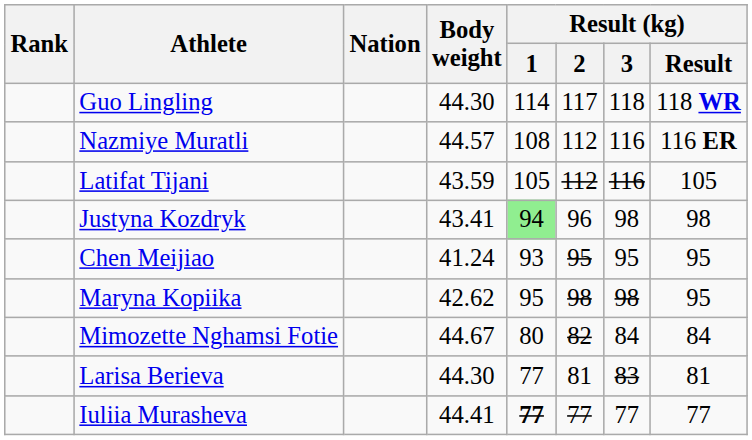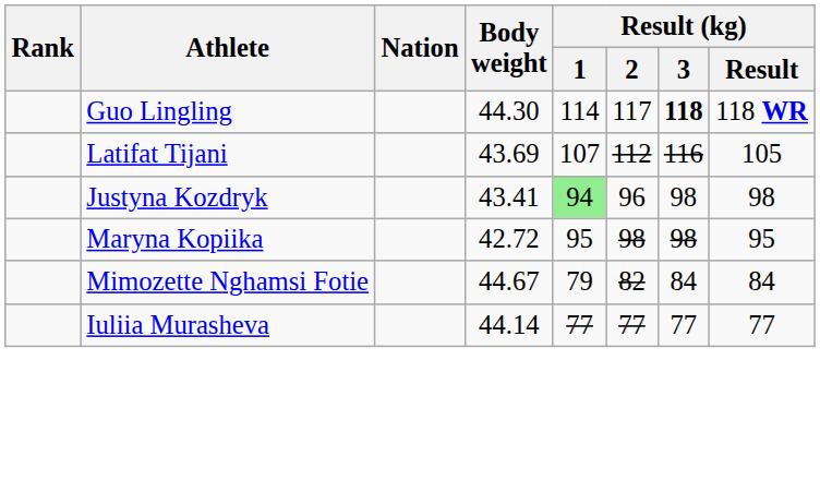 <table class="wikitable sortable" style="text-align:center;">
 <tr>
 <th rowspan=2>Rank</th>
 <th rowspan=2>Athlete</th>
 <th rowspan=2>Nation</th>
 <th rowspan=2>Body<br>weight</th>
 <th colspan=4>Result (kg)</th>
 </tr>
 <tr>
 <th>1</th>
 <th>2</th>
 <th>3</th>
 <th>Result</th>
 </tr>
 <tr>
 <td></td>
 <td align=left><a href='#'>Guo Lingling</a></td>
 <td align=left></td>
 <td>44.30</td>
 <td>114</td>
 <td>117</td>
-<td>118</td>
+<td><strong>118</strong></td>
 <td>118 <strong><a href='#'>WR</a></strong></td>
-</tr>
-<tr>
-<td></td>
-<td align=left><a href='#'>Nazmiye Muratli</a></td>
-<td align=left></td>
-<td>44.57</td>
-<td>108</td>
-<td>112</td>
-<td>116</td>
-<td>116 <strong>ER</strong></td>
 </tr>
 <tr>
 <td></td>
 <td align=left><a href='#'>Latifat Tijani</a></td>
 <td align=left></td>
-<td>43.59</td>
-<td>105</td>
+<td>43.69</td>
+<td>107</td>
 <td><s>112</s></td>
 <td><s> 116 </s></td>
 <td>105</td>
 </tr>
 <tr>
 <td></td>
 <td align=left><a href='#'>Justyna Kozdryk</a></td>
 <td align=left></td>
 <td>43.41</td>
 <td style="background: lightgreen;">94</td>
 <td>96</td>
 <td>98</td>
 <td>98</td>
 </tr>
 <tr>
 <td></td>
-<td align=left><a href='#'>Chen Meijiao</a></td>
-<td align=left></td>
-<td>41.24</td>
-<td>93</td>
-<td><s>95</s></td>
-<td>95</td>
-<td>95</td>
-</tr>
-<tr>
-<td></td>
 <td align=left><a href='#'>Maryna Kopiika</a></td>
 <td align=left></td>
-<td>42.62</td>
+<td>42.72</td>
 <td>95</td>
 <td><s>98</s></td>
 <td><s>98</s></td>
 <td>95</td>
 </tr>
 <tr>
 <td></td>
 <td align=left><a href='#'>Mimozette Nghamsi Fotie</a></td>
 <td align=left></td>
 <td>44.67</td>
-<td>80</td>
+<td>79</td>
 <td><s>82</s></td>
 <td>84</td>
 <td>84</td>
 </tr>
 <tr>
 <td></td>
-<td align=left><a href='#'>Larisa Berieva</a></td>
-<td align=left></td>
-<td>44.30</td>
-<td>77</td>
-<td>81</td>
-<td><s>83</s></td>
-<td>81</td>
-</tr>
-<tr>
-<td></td>
 <td align=left><a href='#'>Iuliia Murasheva</a></td>
 <td align=left></td>
-<td>44.41</td>
-<td><strong><s>77</s></strong></td>
+<td>44.14</td>
+<td><s>77</s></td>
 <td><s>77</s></td>
 <td>77</td>
 <td>77</td>
 </tr>
 </table>
